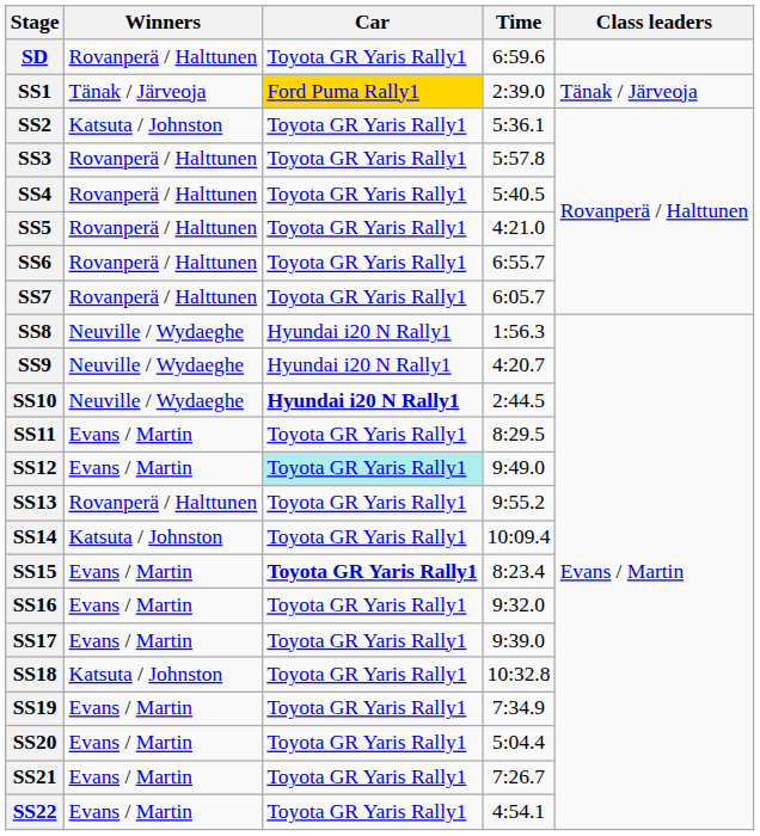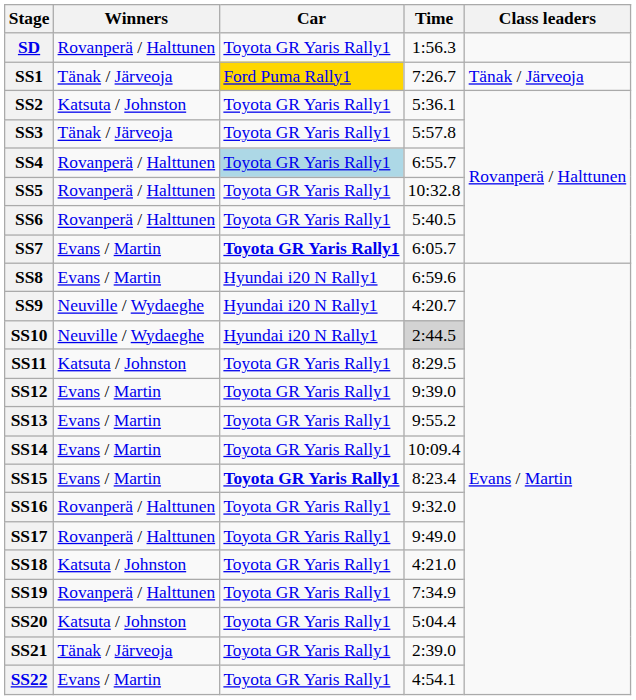 <table class="wikitable" style="font-size:85%">
 <tr>
 <th>Stage</th>
 <th>Winners</th>
 <th>Car</th>
 <th>Time</th>
 <th>Class leaders</th>
 </tr>
 <tr>
 <th><a href='#'>SD</a></th>
 <td><a href='#'>Rovanperä</a> / <a href='#'>Halttunen</a></td>
 <td><a href='#'>Toyota GR Yaris Rally1</a></td>
-<td align="center">6:59.6</td>
+<td align="center">1:56.3</td>
 <td></td>
 </tr>
 <tr>
 <th>SS1</th>
 <td><a href='#'>Tänak</a> / <a href='#'>Järveoja</a></td>
 <td style="background: gold;"><a href='#'>Ford Puma Rally1</a></td>
-<td align="center">2:39.0</td>
+<td align="center">7:26.7</td>
 <td><a href='#'>Tänak</a> / <a href='#'>Järveoja</a></td>
 </tr>
 <tr>
 <th>SS2</th>
 <td><a href='#'>Katsuta</a> / <a href='#'>Johnston</a></td>
 <td><a href='#'>Toyota GR Yaris Rally1</a></td>
 <td align="center">5:36.1</td>
 <td rowspan="6"><a href='#'>Rovanperä</a> / <a href='#'>Halttunen</a></td>
 </tr>
 <tr>
 <th>SS3</th>
-<td><a href='#'>Rovanperä</a> / <a href='#'>Halttunen</a></td>
+<td><a href='#'>Tänak</a> / <a href='#'>Järveoja</a></td>
 <td><a href='#'>Toyota GR Yaris Rally1</a></td>
 <td align="center">5:57.8</td>
 </tr>
 <tr>
 <th>SS4</th>
 <td><a href='#'>Rovanperä</a> / <a href='#'>Halttunen</a></td>
-<td><a href='#'>Toyota GR Yaris Rally1</a></td>
-<td align="center">5:40.5</td>
+<td style="background: lightblue;"><a href='#'>Toyota GR Yaris Rally1</a></td>
+<td align="center">6:55.7</td>
 </tr>
 <tr>
 <th>SS5</th>
 <td><a href='#'>Rovanperä</a> / <a href='#'>Halttunen</a></td>
 <td><a href='#'>Toyota GR Yaris Rally1</a></td>
-<td align="center">4:21.0</td>
+<td align="center">10:32.8</td>
 </tr>
 <tr>
 <th>SS6</th>
 <td><a href='#'>Rovanperä</a> / <a href='#'>Halttunen</a></td>
 <td><a href='#'>Toyota GR Yaris Rally1</a></td>
-<td align="center">6:55.7</td>
+<td align="center">5:40.5</td>
 </tr>
 <tr>
 <th>SS7</th>
-<td><a href='#'>Rovanperä</a> / <a href='#'>Halttunen</a></td>
-<td><a href='#'>Toyota GR Yaris Rally1</a></td>
+<td><a href='#'>Evans</a> / <a href='#'>Martin</a></td>
+<td><strong><a href='#'>Toyota GR Yaris Rally1</a></strong></td>
 <td align="center">6:05.7</td>
 </tr>
 <tr>
 <th>SS8</th>
-<td><a href='#'>Neuville</a> / <a href='#'>Wydaeghe</a></td>
+<td><a href='#'>Evans</a> / <a href='#'>Martin</a></td>
 <td><a href='#'>Hyundai i20 N Rally1</a></td>
-<td align="center">1:56.3</td>
+<td align="center">6:59.6</td>
 <td rowspan="15"><a href='#'>Evans</a> / <a href='#'>Martin</a></td>
 </tr>
 <tr>
 <th>SS9</th>
 <td><a href='#'>Neuville</a> / <a href='#'>Wydaeghe</a></td>
 <td><a href='#'>Hyundai i20 N Rally1</a></td>
 <td align="center">4:20.7</td>
 </tr>
 <tr>
 <th>SS10</th>
 <td><a href='#'>Neuville</a> / <a href='#'>Wydaeghe</a></td>
-<td><strong><a href='#'>Hyundai i20 N Rally1</a></strong></td>
-<td align="center">2:44.5</td>
+<td><a href='#'>Hyundai i20 N Rally1</a></td>
+<td align="center" style="background: lightgrey;">2:44.5</td>
 </tr>
 <tr>
 <th>SS11</th>
-<td><a href='#'>Evans</a> / <a href='#'>Martin</a></td>
+<td><a href='#'>Katsuta</a> / <a href='#'>Johnston</a></td>
 <td><a href='#'>Toyota GR Yaris Rally1</a></td>
 <td align="center">8:29.5</td>
 </tr>
 <tr>
 <th>SS12</th>
 <td><a href='#'>Evans</a> / <a href='#'>Martin</a></td>
-<td style="background: paleturquoise;"><a href='#'>Toyota GR Yaris Rally1</a></td>
-<td align="center">9:49.0</td>
+<td><a href='#'>Toyota GR Yaris Rally1</a></td>
+<td align="center">9:39.0</td>
 </tr>
 <tr>
 <th>SS13</th>
-<td><a href='#'>Rovanperä</a> / <a href='#'>Halttunen</a></td>
+<td><a href='#'>Evans</a> / <a href='#'>Martin</a></td>
 <td><a href='#'>Toyota GR Yaris Rally1</a></td>
 <td align="center">9:55.2</td>
 </tr>
 <tr>
 <th>SS14</th>
-<td><a href='#'>Katsuta</a> / <a href='#'>Johnston</a></td>
+<td><a href='#'>Evans</a> / <a href='#'>Martin</a></td>
 <td><a href='#'>Toyota GR Yaris Rally1</a></td>
 <td align="center">10:09.4</td>
 </tr>
 <tr>
 <th>SS15</th>
 <td><a href='#'>Evans</a> / <a href='#'>Martin</a></td>
 <td><strong><a href='#'>Toyota GR Yaris Rally1</a></strong></td>
 <td align="center">8:23.4</td>
 </tr>
 <tr>
 <th>SS16</th>
-<td><a href='#'>Evans</a> / <a href='#'>Martin</a></td>
+<td><a href='#'>Rovanperä</a> / <a href='#'>Halttunen</a></td>
 <td><a href='#'>Toyota GR Yaris Rally1</a></td>
 <td align="center">9:32.0</td>
 </tr>
 <tr>
 <th>SS17</th>
-<td><a href='#'>Evans</a> / <a href='#'>Martin</a></td>
+<td><a href='#'>Rovanperä</a> / <a href='#'>Halttunen</a></td>
 <td><a href='#'>Toyota GR Yaris Rally1</a></td>
-<td align="center">9:39.0</td>
+<td align="center">9:49.0</td>
 </tr>
 <tr>
 <th>SS18</th>
 <td><a href='#'>Katsuta</a> / <a href='#'>Johnston</a></td>
 <td><a href='#'>Toyota GR Yaris Rally1</a></td>
-<td align="center">10:32.8</td>
+<td align="center">4:21.0</td>
 </tr>
 <tr>
 <th>SS19</th>
-<td><a href='#'>Evans</a> / <a href='#'>Martin</a></td>
+<td><a href='#'>Rovanperä</a> / <a href='#'>Halttunen</a></td>
 <td><a href='#'>Toyota GR Yaris Rally1</a></td>
 <td align="center">7:34.9</td>
 </tr>
 <tr>
 <th>SS20</th>
-<td><a href='#'>Evans</a> / <a href='#'>Martin</a></td>
+<td><a href='#'>Katsuta</a> / <a href='#'>Johnston</a></td>
 <td><a href='#'>Toyota GR Yaris Rally1</a></td>
 <td align="center">5:04.4</td>
 </tr>
 <tr>
 <th>SS21</th>
-<td><a href='#'>Evans</a> / <a href='#'>Martin</a></td>
+<td><a href='#'>Tänak</a> / <a href='#'>Järveoja</a></td>
 <td><a href='#'>Toyota GR Yaris Rally1</a></td>
-<td align="center">7:26.7</td>
+<td align="center">2:39.0</td>
 </tr>
 <tr>
 <th><a href='#'>SS22</a></th>
 <td><a href='#'>Evans</a> / <a href='#'>Martin</a></td>
 <td><a href='#'>Toyota GR Yaris Rally1</a></td>
 <td align="center">4:54.1</td>
 </tr>
 </table>
